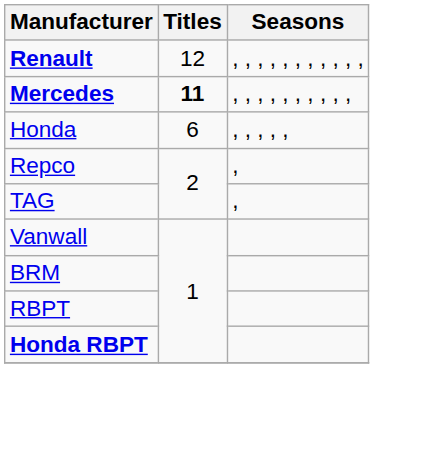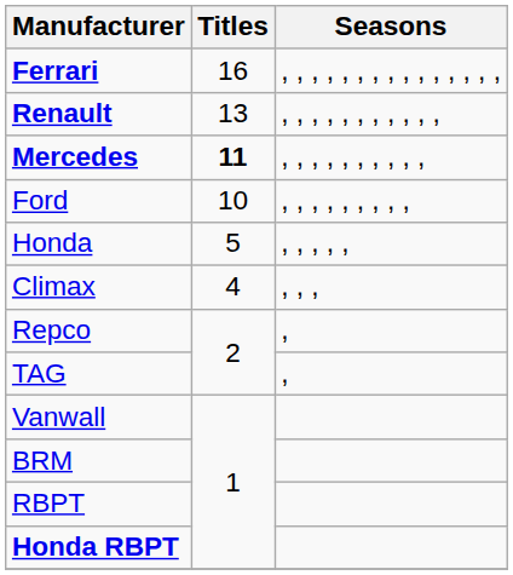 <table class="wikitable">
 <tr>
 <th scope="col">Manufacturer</th>
 <th scope="col">Titles</th>
 <th scope="col">Seasons</th>
 </tr>
 <tr>
+<td><strong><a href='#'>Ferrari</a></strong></td>
+<td align="center">16</td>
+<td>, , , , , , , , , , , , , , , </td>
+</tr>
+<tr>
 <td><strong><a href='#'>Renault</a></strong></td>
-<td align="center">12</td>
+<td align="center">13</td>
 <td>, , , , , , , , , , , </td>
 </tr>
 <tr>
 <td><strong><a href='#'>Mercedes</a></strong></td>
 <td align="center"><strong>11</strong></td>
 <td>, , , , , , , , , , </td>
 </tr>
 <tr>
+<td><a href='#'>Ford</a></td>
+<td align="center">10</td>
+<td>, , , , , , , , , </td>
+</tr>
+<tr>
 <td><a href='#'>Honda</a></td>
-<td align="center" rowspan="1">6</td>
+<td align="center" rowspan="1">5</td>
 <td>, , , , , </td>
+</tr>
+<tr>
+<td><a href='#'>Climax</a></td>
+<td align="center">4</td>
+<td>, , , </td>
 </tr>
 <tr>
 <td><a href='#'>Repco</a></td>
 <td align="center" rowspan="2">2</td>
 <td>, </td>
 </tr>
 <tr>
 <td><a href='#'>TAG</a></td>
 <td>, </td>
 </tr>
 <tr>
 <td><a href='#'>Vanwall</a></td>
 <td align="center" rowspan="4">1</td>
 <td></td>
 </tr>
 <tr>
 <td><a href='#'>BRM</a></td>
 <td></td>
 </tr>
 <tr>
 <td><a href='#'>RBPT</a></td>
 <td></td>
 </tr>
 <tr>
 <td><strong><a href='#'>Honda RBPT</a></strong></td>
 <td></td>
 </tr>
 <tr>
 </tr>
 </table>
